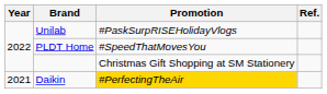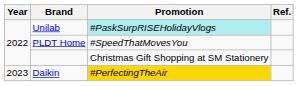 <table class="wikitable sortable plainrowheaders" style="font-size:90%">
 <tr>
 <th>Year</th>
 <th>Brand</th>
 <th>Promotion</th>
 <th>Ref.</th>
 </tr>
 <tr>
 <td rowspan="3">2022</td>
 <td><a href='#'>Unilab</a></td>
-<td><em>#PaskSurpRISEHolidayVlogs</em></td>
+<td style="background: paleturquoise;"><em>#PaskSurpRISEHolidayVlogs</em></td>
 <td align="center"></td>
 </tr>
 <tr>
 <td><a href='#'>PLDT Home</a></td>
 <td><em>#SpeedThatMovesYou</em></td>
 <td align="center"></td>
 </tr>
 <tr>
 <td></td>
 <td>Christmas Gift Shopping at SM Stationery</td>
 <td align="center"></td>
 </tr>
 <tr>
-<td>2021</td>
+<td>2023</td>
 <td><a href='#'>Daikin</a></td>
 <td style="background: gold;"><em>#PerfectingTheAir</em></td>
 <td align="center"></td>
 </tr>
 </table>
